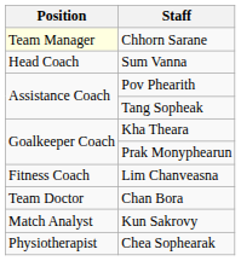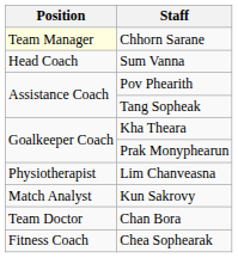 <table class="wikitable">
 <tr>
 <th>Position</th>
 <th>Staff</th>
 </tr>
 <tr>
 <td style="background: lightyellow;">Team Manager</td>
 <td> Chhorn Sarane</td>
 </tr>
 <tr>
 <td>Head Coach</td>
 <td> Sum Vanna</td>
 </tr>
 <tr>
 <td rowspan="2">Assistance Coach</td>
 <td> Pov Phearith</td>
 </tr>
 <tr>
 <td> Tang Sopheak</td>
 </tr>
 <tr>
 <td rowspan="2">Goalkeeper Coach</td>
 <td> Kha Theara</td>
 </tr>
 <tr>
 <td> Prak Monyphearun</td>
 </tr>
 <tr>
-<td>Fitness Coach</td>
+<td>Physiotherapist</td>
 <td> Lim Chanveasna</td>
+</tr>
+<tr>
+<td>Match Analyst</td>
+<td> Kun Sakrovy</td>
 </tr>
 <tr>
 <td>Team Doctor</td>
 <td> Chan Bora</td>
 </tr>
 <tr>
-<td>Match Analyst</td>
-<td> Kun Sakrovy</td>
-</tr>
-<tr>
-<td>Physiotherapist</td>
+<td>Fitness Coach</td>
 <td> Chea Sophearak</td>
 </tr>
 </table>
